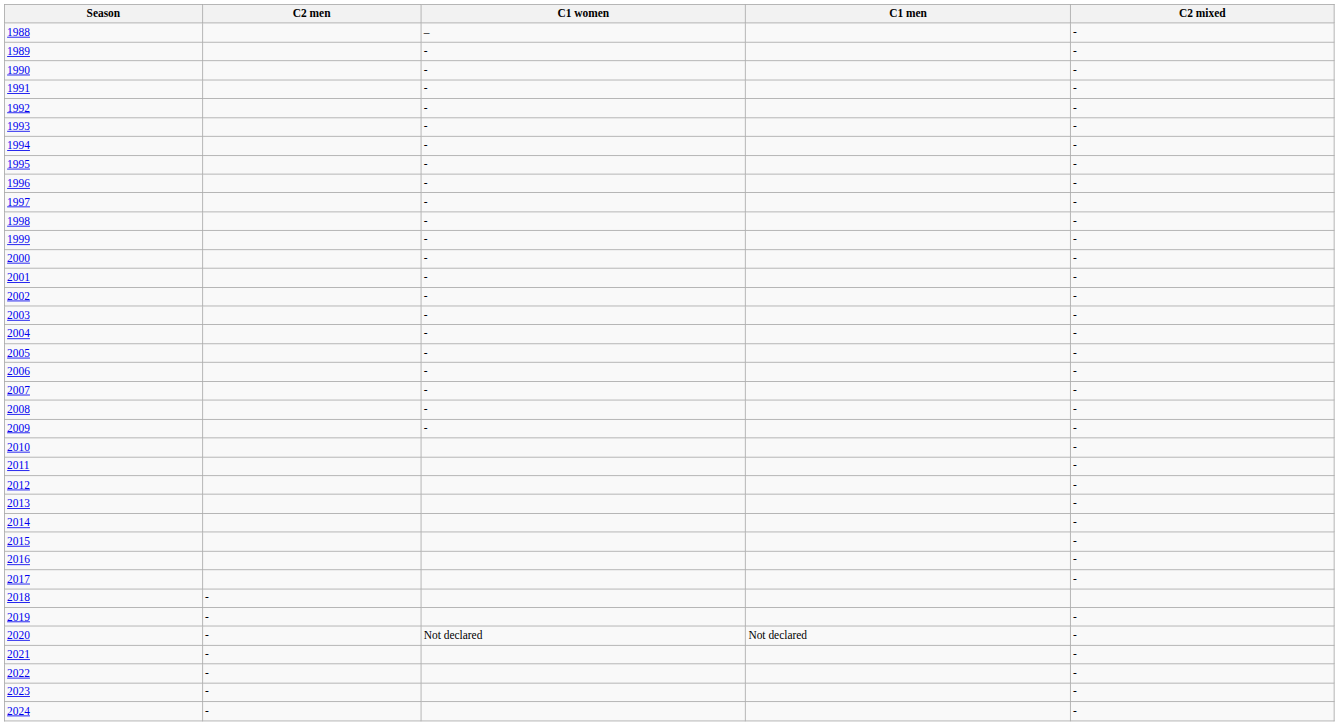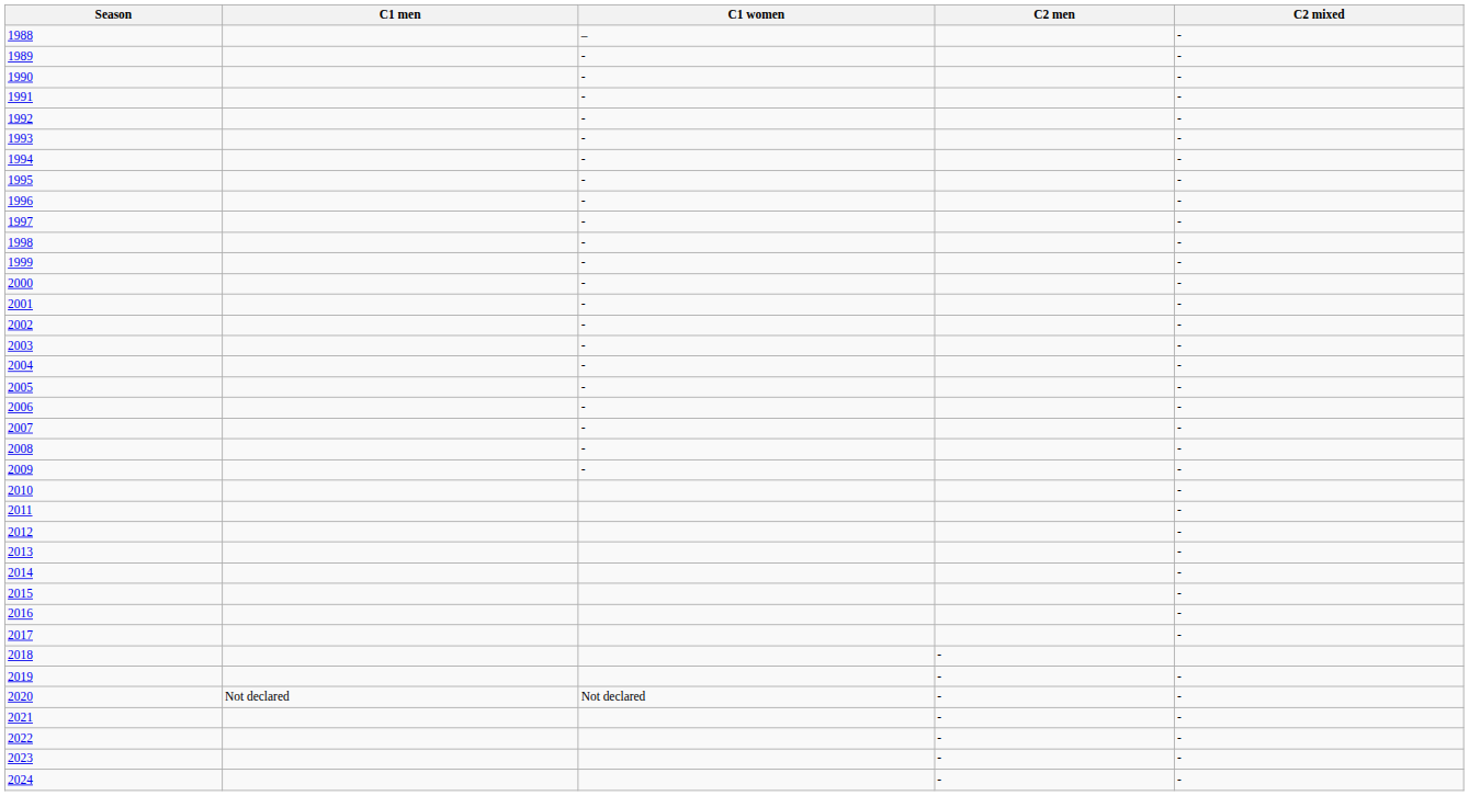 <table class="wikitable sortable" style="font-size: 85%" width="100%">
 <tr>
 <th>Season</th>
+<th>C1 men</th>
+<th>C1 women</th>
 <th>C2 men</th>
-<th>C1 women</th>
-<th>C1 men</th>
 <th>C2 mixed</th>
 </tr>
 <tr>
 <td><a href='#'>1988</a></td>
 <td></td>
 <td>–</td>
 <td></td>
 <td>-</td>
 </tr>
 <tr>
 <td><a href='#'>1989</a></td>
 <td></td>
 <td>-</td>
 <td></td>
 <td>-</td>
 </tr>
 <tr>
 <td><a href='#'>1990</a></td>
 <td></td>
 <td>-</td>
 <td></td>
 <td>-</td>
 </tr>
 <tr>
 <td><a href='#'>1991</a></td>
 <td></td>
 <td>-</td>
 <td></td>
 <td>-</td>
 </tr>
 <tr>
 <td><a href='#'>1992</a></td>
 <td></td>
 <td>-</td>
 <td></td>
 <td>-</td>
 </tr>
 <tr>
 <td><a href='#'>1993</a></td>
 <td></td>
 <td>-</td>
 <td></td>
 <td>-</td>
 </tr>
 <tr>
 <td><a href='#'>1994</a></td>
 <td></td>
 <td>-</td>
 <td></td>
 <td>-</td>
 </tr>
 <tr>
 <td><a href='#'>1995</a></td>
 <td></td>
 <td>-</td>
 <td></td>
 <td>-</td>
 </tr>
 <tr>
 <td><a href='#'>1996</a></td>
 <td></td>
 <td>-</td>
 <td></td>
 <td>-</td>
 </tr>
 <tr>
 <td><a href='#'>1997</a></td>
 <td></td>
 <td>-</td>
 <td></td>
 <td>-</td>
 </tr>
 <tr>
 <td><a href='#'>1998</a></td>
 <td></td>
 <td>-</td>
 <td></td>
 <td>-</td>
 </tr>
 <tr>
 <td><a href='#'>1999</a></td>
 <td></td>
 <td>-</td>
 <td></td>
 <td>-</td>
 </tr>
 <tr>
 <td><a href='#'>2000</a></td>
 <td></td>
 <td>-</td>
 <td></td>
 <td>-</td>
 </tr>
 <tr>
 <td><a href='#'>2001</a></td>
 <td></td>
 <td>-</td>
 <td></td>
 <td>-</td>
 </tr>
 <tr>
 <td><a href='#'>2002</a></td>
 <td></td>
 <td>-</td>
 <td></td>
 <td>-</td>
 </tr>
 <tr>
 <td><a href='#'>2003</a></td>
 <td></td>
 <td>-</td>
 <td></td>
 <td>-</td>
 </tr>
 <tr>
 <td><a href='#'>2004</a></td>
 <td></td>
 <td>-</td>
 <td></td>
 <td>-</td>
 </tr>
 <tr>
 <td><a href='#'>2005</a></td>
 <td></td>
 <td>-</td>
 <td></td>
 <td>-</td>
 </tr>
 <tr>
 <td><a href='#'>2006</a></td>
 <td></td>
 <td>-</td>
 <td></td>
 <td>-</td>
 </tr>
 <tr>
 <td><a href='#'>2007</a></td>
 <td></td>
 <td>-</td>
 <td></td>
 <td>-</td>
 </tr>
 <tr>
 <td><a href='#'>2008</a></td>
 <td></td>
 <td>-</td>
 <td></td>
 <td>-</td>
 </tr>
 <tr>
 <td><a href='#'>2009</a></td>
 <td></td>
 <td>-</td>
 <td></td>
 <td>-</td>
 </tr>
 <tr>
 <td><a href='#'>2010</a></td>
 <td></td>
 <td></td>
 <td></td>
 <td>-</td>
 </tr>
 <tr>
 <td><a href='#'>2011</a></td>
 <td></td>
 <td></td>
 <td></td>
 <td>-</td>
 </tr>
 <tr>
 <td><a href='#'>2012</a></td>
 <td></td>
 <td></td>
 <td></td>
 <td>-</td>
 </tr>
 <tr>
 <td><a href='#'>2013</a></td>
 <td></td>
 <td></td>
 <td></td>
 <td>-</td>
 </tr>
 <tr>
 <td><a href='#'>2014</a></td>
 <td></td>
 <td></td>
 <td></td>
 <td>-</td>
 </tr>
 <tr>
 <td><a href='#'>2015</a></td>
 <td></td>
 <td></td>
 <td></td>
 <td>-</td>
 </tr>
 <tr>
 <td><a href='#'>2016</a></td>
 <td></td>
 <td></td>
 <td></td>
 <td>-</td>
 </tr>
 <tr>
 <td><a href='#'>2017</a></td>
 <td></td>
 <td></td>
 <td></td>
 <td>-</td>
 </tr>
 <tr>
 <td><a href='#'>2018</a></td>
-<td>-</td>
 <td></td>
 <td></td>
+<td>-</td>
 <td></td>
 </tr>
 <tr>
 <td><a href='#'>2019</a></td>
-<td>-</td>
 <td></td>
 <td></td>
+<td>-</td>
 <td>-</td>
 </tr>
 <tr>
 <td><a href='#'>2020</a></td>
-<td>-</td>
 <td>Not declared</td>
 <td>Not declared</td>
+<td>-</td>
 <td>-</td>
 </tr>
 <tr>
 <td><a href='#'>2021</a></td>
-<td>-</td>
 <td></td>
 <td></td>
+<td>-</td>
 <td>-</td>
 </tr>
 <tr>
 <td><a href='#'>2022</a></td>
-<td>-</td>
 <td></td>
 <td></td>
+<td>-</td>
 <td>-</td>
 </tr>
 <tr>
 <td><a href='#'>2023</a></td>
-<td>-</td>
 <td></td>
 <td></td>
+<td>-</td>
 <td>-</td>
 </tr>
 <tr>
 <td><a href='#'>2024</a></td>
-<td>-</td>
 <td></td>
 <td></td>
 <td>-</td>
+<td>-</td>
 </tr>
 </table>
